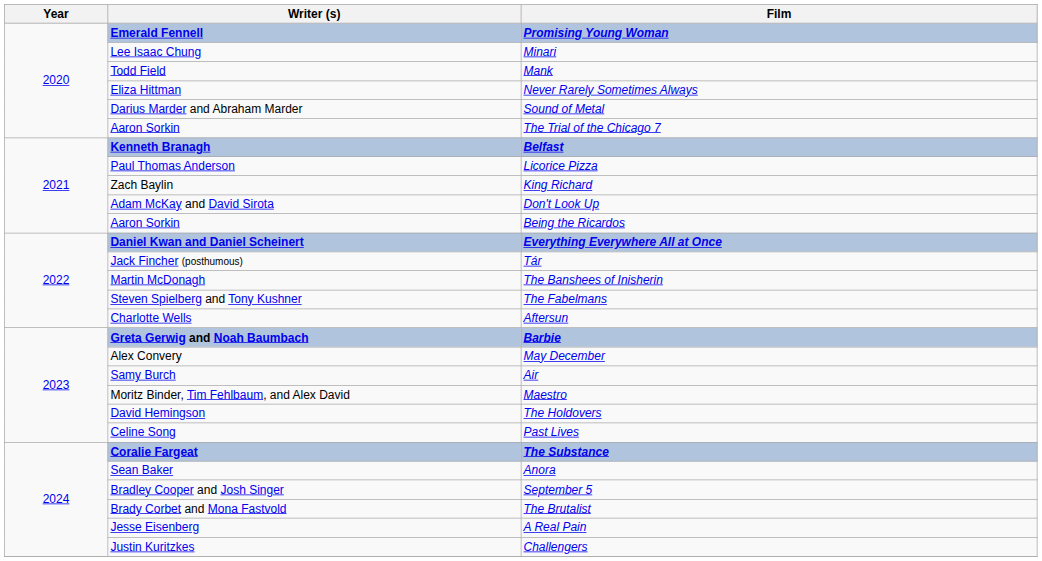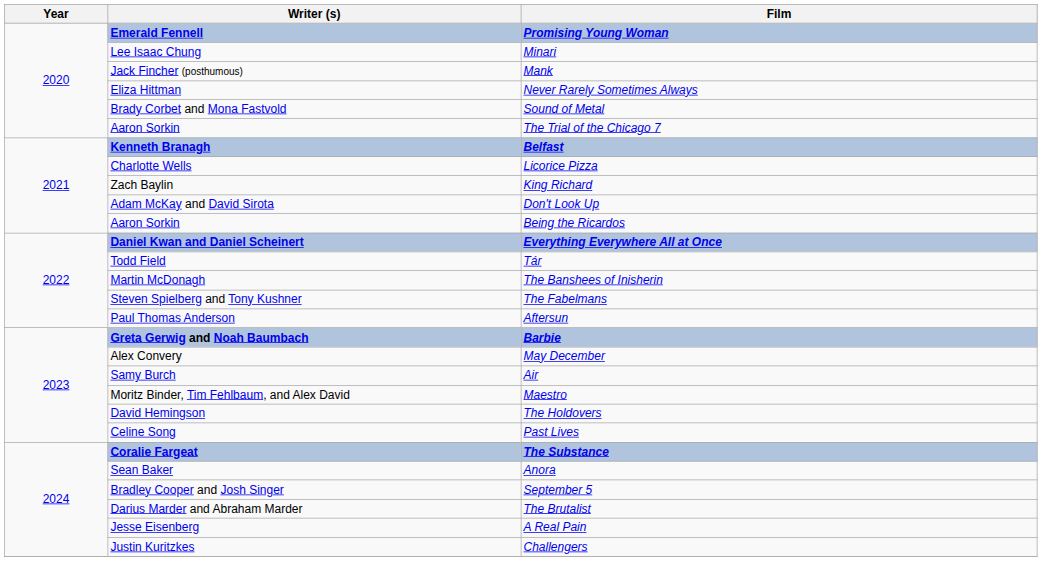 <table class="wikitable" width="87%">
 <tr style="background:#bebebe;">
 <th style="width:5%;">Year</th>
 <th style="width:20%;">Writer (s)</th>
 <th style="width:25%;">Film</th>
 </tr>
 <tr>
 <td rowspan="6" style="text-align:center;"><a href='#'>2020</a> <br></td>
 <td style="background:#B0C4DE;"><strong><a href='#'>Emerald Fennell</a></strong></td>
 <td style="background:#B0C4DE;"><strong><em><a href='#'>Promising Young Woman</a></em></strong></td>
 </tr>
 <tr>
 <td><a href='#'>Lee Isaac Chung</a></td>
 <td><em><a href='#'>Minari</a></em></td>
 </tr>
 <tr>
-<td><a href='#'>Todd Field</a></td>
+<td><a href='#'>Jack Fincher</a> <small>(posthumous)</small></td>
 <td><em><a href='#'>Mank</a></em></td>
 </tr>
 <tr>
 <td><a href='#'>Eliza Hittman</a></td>
 <td><em><a href='#'>Never Rarely Sometimes Always</a></em></td>
 </tr>
 <tr>
-<td><a href='#'>Darius Marder</a> and Abraham Marder</td>
+<td><a href='#'>Brady Corbet</a> and <a href='#'>Mona Fastvold</a></td>
 <td><em><a href='#'>Sound of Metal</a></em></td>
 </tr>
 <tr>
 <td><a href='#'>Aaron Sorkin</a></td>
 <td><em><a href='#'>The Trial of the Chicago 7</a></em></td>
 </tr>
 <tr>
 <td rowspan="5" style="text-align:center;"><a href='#'>2021</a> <br></td>
 <td style="background:#B0C4DE;"><strong><a href='#'>Kenneth Branagh</a></strong></td>
 <td style="background:#B0C4DE;"><strong><em><a href='#'>Belfast</a></em></strong></td>
 </tr>
 <tr>
-<td><a href='#'>Paul Thomas Anderson</a></td>
+<td><a href='#'>Charlotte Wells</a></td>
 <td><em><a href='#'>Licorice Pizza</a></em></td>
 </tr>
 <tr>
 <td>Zach Baylin</td>
 <td><em><a href='#'>King Richard</a></em></td>
 </tr>
 <tr>
 <td><a href='#'>Adam McKay</a> and <a href='#'>David Sirota</a></td>
 <td><em><a href='#'>Don't Look Up</a></em></td>
 </tr>
 <tr>
 <td><a href='#'>Aaron Sorkin</a></td>
 <td><em><a href='#'>Being the Ricardos</a></em></td>
 </tr>
 <tr>
 <td rowspan="5" style="text-align:center;"><a href='#'>2022</a> <br></td>
 <td style="background:#B0C4DE;"><strong><a href='#'>Daniel Kwan and Daniel Scheinert</a></strong></td>
 <td style="background:#B0C4DE;"><strong><em><a href='#'>Everything Everywhere All at Once</a></em></strong></td>
 </tr>
 <tr>
-<td><a href='#'>Jack Fincher</a> <small>(posthumous)</small></td>
+<td><a href='#'>Todd Field</a></td>
 <td><em><a href='#'>Tár</a></em></td>
 </tr>
 <tr>
 <td><a href='#'>Martin McDonagh</a></td>
 <td><em><a href='#'>The Banshees of Inisherin</a></em></td>
 </tr>
 <tr>
 <td><a href='#'>Steven Spielberg</a> and <a href='#'>Tony Kushner</a></td>
 <td><em><a href='#'>The Fabelmans</a></em></td>
 </tr>
 <tr>
-<td><a href='#'>Charlotte Wells</a></td>
+<td><a href='#'>Paul Thomas Anderson</a></td>
 <td><em><a href='#'>Aftersun</a></em></td>
 </tr>
 <tr>
 <td rowspan="6" style="text-align:center;"><a href='#'>2023</a> <br></td>
 <td style="background:#B0C4DE;"><strong><a href='#'>Greta Gerwig</a> and <a href='#'>Noah Baumbach</a></strong></td>
 <td style="background:#B0C4DE;"><strong><em><a href='#'>Barbie</a></em></strong></td>
 </tr>
 <tr>
 <td>Alex Convery</td>
 <td><em><a href='#'>May December</a></em></td>
 </tr>
 <tr>
 <td><a href='#'>Samy Burch</a></td>
 <td><em><a href='#'>Air</a></em></td>
 </tr>
 <tr>
 <td>Moritz Binder, <a href='#'>Tim Fehlbaum</a>, and Alex David</td>
 <td><em><a href='#'>Maestro</a></em></td>
 </tr>
 <tr>
 <td><a href='#'>David Hemingson</a></td>
 <td><em><a href='#'>The Holdovers</a></em></td>
 </tr>
 <tr>
 <td><a href='#'>Celine Song</a></td>
 <td><em><a href='#'>Past Lives</a></em></td>
 </tr>
 <tr>
 <td rowspan="6" style="text-align:center;"><a href='#'>2024</a> <br></td>
 <td style="background:#B0C4DE;"><strong><a href='#'>Coralie Fargeat</a></strong></td>
 <td style="background:#B0C4DE;"><strong><em><a href='#'>The Substance</a></em></strong></td>
 </tr>
 <tr>
 <td><a href='#'>Sean Baker</a></td>
 <td><em><a href='#'>Anora</a></em></td>
 </tr>
 <tr>
 <td><a href='#'>Bradley Cooper</a> and <a href='#'>Josh Singer</a></td>
 <td><em><a href='#'>September 5</a></em></td>
 </tr>
 <tr>
-<td><a href='#'>Brady Corbet</a> and <a href='#'>Mona Fastvold</a></td>
+<td><a href='#'>Darius Marder</a> and Abraham Marder</td>
 <td><em><a href='#'>The Brutalist</a></em></td>
 </tr>
 <tr>
 <td><a href='#'>Jesse Eisenberg</a></td>
 <td><em><a href='#'>A Real Pain</a></em></td>
 </tr>
 <tr>
 <td><a href='#'>Justin Kuritzkes</a></td>
 <td><em><a href='#'>Challengers</a></em></td>
 </tr>
 <tr>
 </tr>
 </table>
